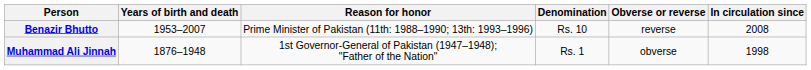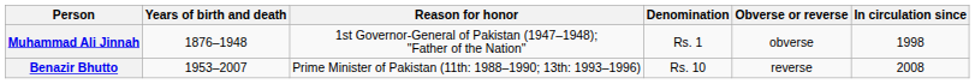 <table class="wikitable" style="font-size:95%; text-align:center;">
 <tr>
 <th>Person</th>
 <th>Years of birth and death</th>
 <th>Reason for honor</th>
 <th>Denomination</th>
 <th>Obverse or reverse</th>
 <th>In circulation since</th>
 </tr>
 <tr>
+<th><a href='#'>Muhammad Ali Jinnah</a></th>
+<td>1876–1948</td>
+<td>1st Governor-General of Pakistan (1947–1948);<br>"Father of the Nation"</td>
+<td>Rs. 1</td>
+<td>obverse</td>
+<td>1998</td>
+</tr>
+<tr>
 <th><a href='#'>Benazir Bhutto</a></th>
 <td>1953–2007</td>
 <td>Prime Minister of Pakistan (11th: 1988–1990; 13th: 1993–1996)</td>
 <td>Rs. 10</td>
 <td>reverse</td>
 <td>2008</td>
 </tr>
-<tr>
-<th><a href='#'>Muhammad Ali Jinnah</a></th>
-<td>1876–1948</td>
-<td>1st Governor-General of Pakistan (1947–1948);<br>"Father of the Nation"</td>
-<td>Rs. 1</td>
-<td>obverse</td>
-<td>1998</td>
-</tr>
 </table>
